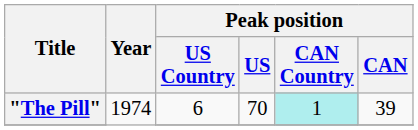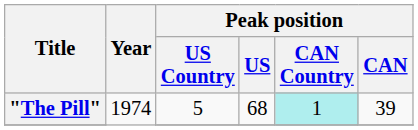 <table class="wikitable plainrowheaders" style="text-align:center;">
 <tr>
 <th scope="col" rowspan = "2">Title</th>
 <th scope="col" rowspan = "2">Year</th>
 <th scope="col" colspan="4">Peak position</th>
 </tr>
 <tr>
 <th><a href='#'>US<br>Country</a><br></th>
 <th><a href='#'>US</a><br></th>
 <th scope="col"><a href='#'>CAN<br>Country</a><br></th>
 <th><a href='#'>CAN</a><br></th>
 </tr>
 <tr>
 <th scope = "row">"<a href='#'>The Pill</a>"</th>
 <td rowspan = "2">1974</td>
-<td>6</td>
-<td>70</td>
+<td>5</td>
+<td>68</td>
 <td style="background: paleturquoise;">1</td>
 <td>39</td>
 </tr>
 <tr>
 </tr>
 </table>
